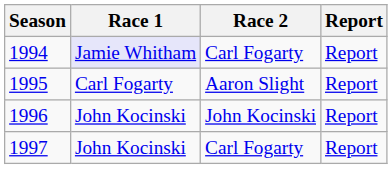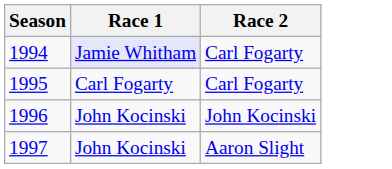 <table class="wikitable" style="font-size: 95%">
 <tr>
 <th>Season</th>
 <th>Race 1</th>
 <th>Race 2</th>
-<th>Report</th>
 </tr>
 <tr>
 <td><a href='#'>1994</a></td>
 <td style="background: lavender;"> <a href='#'>Jamie Whitham</a></td>
 <td> <a href='#'>Carl Fogarty</a></td>
-<td><a href='#'>Report</a></td>
 </tr>
 <tr>
 <td><a href='#'>1995</a></td>
 <td> <a href='#'>Carl Fogarty</a></td>
-<td> <a href='#'>Aaron Slight</a></td>
-<td><a href='#'>Report</a></td>
+<td> <a href='#'>Carl Fogarty</a></td>
 </tr>
 <tr>
 <td><a href='#'>1996</a></td>
 <td> <a href='#'>John Kocinski</a></td>
 <td> <a href='#'>John Kocinski</a></td>
-<td><a href='#'>Report</a></td>
 </tr>
 <tr>
 <td><a href='#'>1997</a></td>
 <td> <a href='#'>John Kocinski</a></td>
-<td> <a href='#'>Carl Fogarty</a></td>
-<td><a href='#'>Report</a></td>
+<td> <a href='#'>Aaron Slight</a></td>
 </tr>
 </table>
